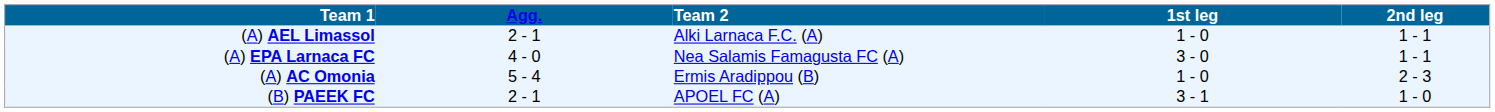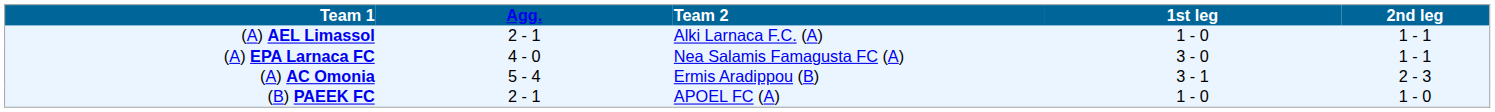 <table cellspacing="0" style="background: #EBF5FF; border: 1px #aaa solid; border-collapse: collapse; font-size: 95%;" width=70%>
 <tr bgcolor=#006699 style="color:white;">
 <th width=25% align="right">Team 1</th>
 <th width=20% align="center"><a href='#'>Agg.</a></th>
 <th width=25% align="left">Team 2</th>
 <th width=20% align="center">1st leg</th>
 <th width=20% align="center">2nd leg</th>
 </tr>
 <tr>
 <td align=right>(<a href='#'>A</a>) <strong><a href='#'>AEL Limassol</a></strong></td>
 <td align=center>2 - 1</td>
 <td align=left><a href='#'>Alki Larnaca F.C.</a> (<a href='#'>A</a>)</td>
 <td align=center>1 - 0</td>
 <td align=center>1 - 1</td>
 </tr>
 <tr>
 <td align=right>(<a href='#'>A</a>) <strong><a href='#'>EPA Larnaca FC</a></strong></td>
 <td align=center>4 - 0</td>
 <td align=left><a href='#'>Nea Salamis Famagusta FC</a> (<a href='#'>A</a>)</td>
 <td align=center>3 - 0</td>
 <td align=center>1 - 1</td>
 </tr>
 <tr>
 <td align=right>(<a href='#'>A</a>) <strong><a href='#'>AC Omonia</a></strong></td>
 <td align=center>5 - 4</td>
 <td align=left><a href='#'>Ermis Aradippou</a> (<a href='#'>B</a>)</td>
-<td align=center>1 - 0</td>
+<td align=center>3 - 1</td>
 <td align=center>2 - 3</td>
 </tr>
 <tr>
 <td align=right>(<a href='#'>B</a>) <strong><a href='#'>PAEEK FC</a></strong></td>
 <td align=center>2 - 1</td>
 <td align=left><a href='#'>APOEL FC</a> (<a href='#'>A</a>)</td>
-<td align=center>3 - 1</td>
+<td align=center>1 - 0</td>
 <td align=center>1 - 0</td>
 </tr>
 <tr>
 </tr>
 </table>
